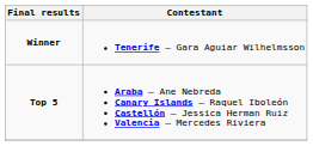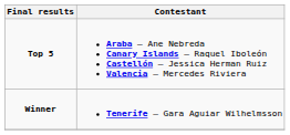 <table class="wikitable sortable" style="font-size: 95%;">
 <tr>
 <th>Final results</th>
 <th>Contestant</th>
 </tr>
 <tr>
+<td style="text-align:center;"><strong>Top 5</strong></td>
+<td><br><ul><li> <strong><a href='#'>Araba</a></strong> – Ane Nebreda</li><li> <strong><a href='#'>Canary Islands</a></strong> – Raquel Iboleón</li><li> <strong><a href='#'>Castellón</a></strong> – Jessica Herman Ruiz</li><li> <strong><a href='#'>Valencia</a></strong> – Mercedes Riviera</li></ul></td>
+</tr>
+<tr>
 <td style="text-align:center;"><strong>Winner</strong></td>
 <td><br><ul><li> <strong><a href='#'>Tenerife</a></strong> – Gara Aguiar Wilhelmsson</li></ul></td>
 </tr>
 <tr>
-<td style="text-align:center;"><strong>Top 5</strong></td>
-<td><br><ul><li> <strong><a href='#'>Araba</a></strong> – Ane Nebreda</li><li> <strong><a href='#'>Canary Islands</a></strong> – Raquel Iboleón</li><li> <strong><a href='#'>Castellón</a></strong> – Jessica Herman Ruiz</li><li> <strong><a href='#'>Valencia</a></strong> – Mercedes Riviera</li></ul></td>
-</tr>
-<tr>
 </tr>
 </table>
